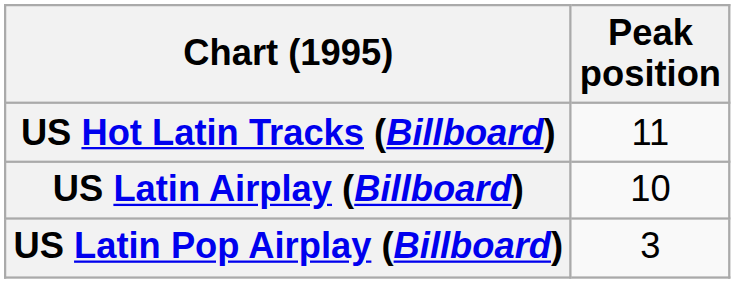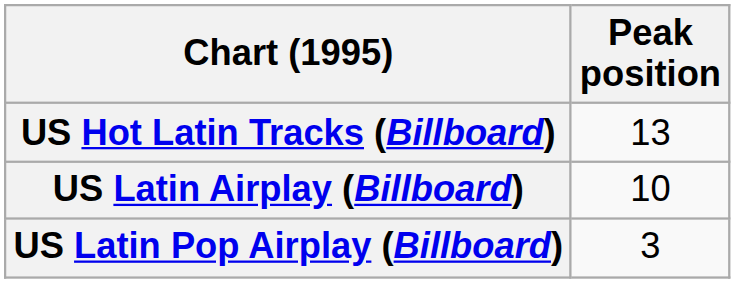 <table class="wikitable sortable plainrowheaders" style="text-align:center">
 <tr>
 <th scope="col">Chart (1995)</th>
 <th scope="col">Peak<br> position</th>
 </tr>
 <tr>
 <th scope="row">US <a href='#'>Hot Latin Tracks</a> (<em><a href='#'>Billboard</a></em>)</th>
-<td>11</td>
+<td>13</td>
 </tr>
 <tr>
 <th scope="row">US <a href='#'>Latin Airplay</a> (<em><a href='#'>Billboard</a></em>)</th>
 <td>10</td>
 </tr>
 <tr>
 <th scope="row">US <a href='#'>Latin Pop Airplay</a> (<em><a href='#'>Billboard</a></em>)</th>
 <td>3</td>
 </tr>
 </table>
